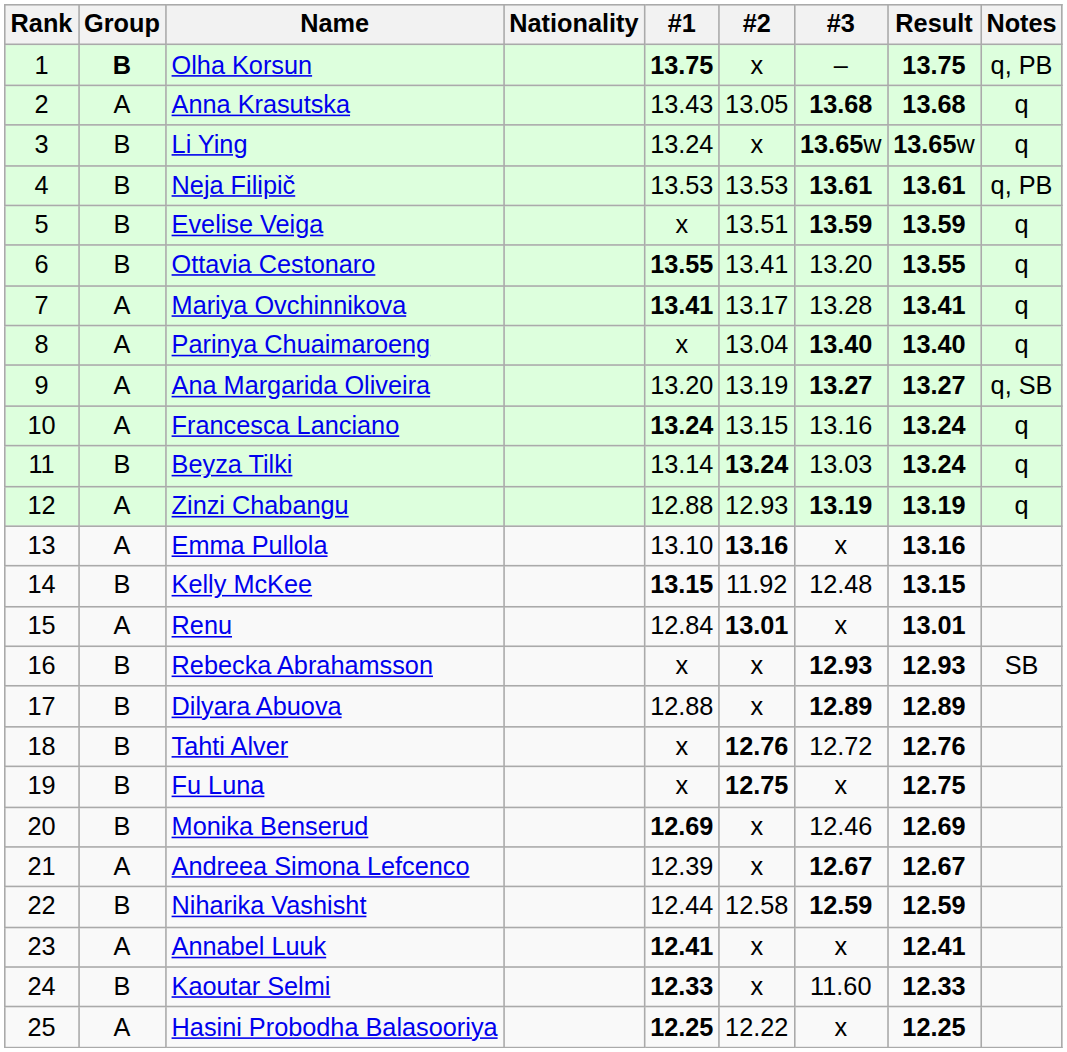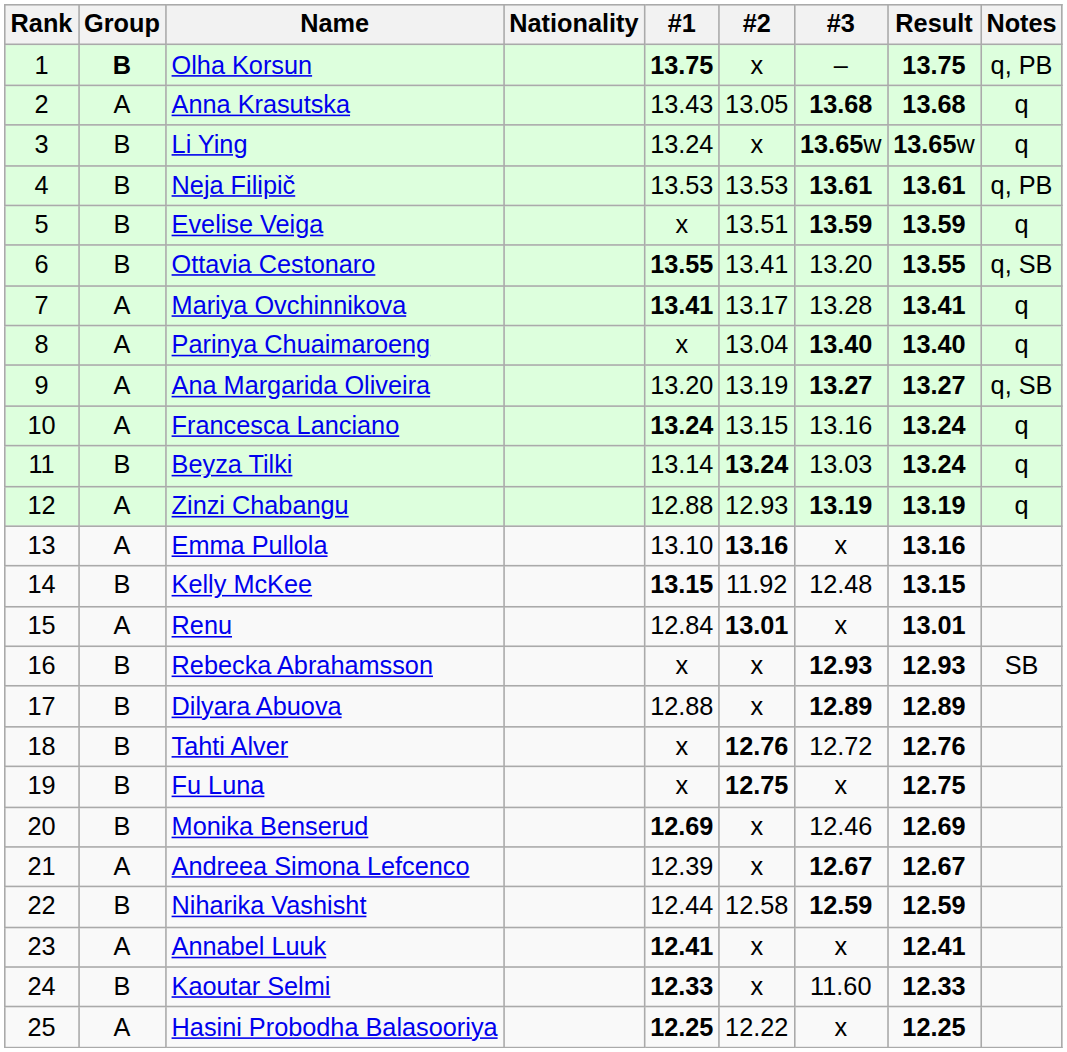 <table class="wikitable sortable" style="text-align:center">
 <tr>
 <th>Rank</th>
 <th>Group</th>
 <th>Name</th>
 <th>Nationality</th>
 <th>#1</th>
 <th>#2</th>
 <th>#3</th>
 <th>Result</th>
 <th>Notes</th>
 </tr>
 <tr bgcolor=ddffdd>
 <td>1</td>
 <td><strong>B</strong></td>
 <td align=left><a href='#'>Olha Korsun</a></td>
 <td align=left></td>
 <td><strong>13.75</strong></td>
 <td>x</td>
 <td>–</td>
 <td><strong>13.75</strong></td>
 <td>q, PB</td>
 </tr>
 <tr bgcolor=ddffdd>
 <td>2</td>
 <td>A</td>
 <td align=left><a href='#'>Anna Krasutska</a></td>
 <td align=left></td>
 <td>13.43</td>
 <td>13.05</td>
 <td><strong>13.68</strong></td>
 <td><strong>13.68</strong></td>
 <td>q</td>
 </tr>
 <tr bgcolor=ddffdd>
 <td>3</td>
 <td>B</td>
 <td align=left><a href='#'>Li Ying</a></td>
 <td align=left></td>
 <td>13.24</td>
 <td>x</td>
 <td><strong>13.65</strong>w</td>
 <td><strong>13.65</strong>w</td>
 <td>q</td>
 </tr>
 <tr bgcolor=ddffdd>
 <td>4</td>
 <td>B</td>
 <td align=left><a href='#'>Neja Filipič</a></td>
 <td align=left></td>
 <td>13.53</td>
 <td>13.53</td>
 <td><strong>13.61</strong></td>
 <td><strong>13.61</strong></td>
 <td>q, PB</td>
 </tr>
 <tr bgcolor=ddffdd>
 <td>5</td>
 <td>B</td>
 <td align=left><a href='#'>Evelise Veiga</a></td>
 <td align=left></td>
 <td>x</td>
 <td>13.51</td>
 <td><strong>13.59</strong></td>
 <td><strong>13.59</strong></td>
 <td>q</td>
 </tr>
 <tr bgcolor=ddffdd>
 <td>6</td>
 <td>B</td>
 <td align=left><a href='#'>Ottavia Cestonaro</a></td>
 <td align=left></td>
 <td><strong>13.55</strong></td>
 <td>13.41</td>
 <td>13.20</td>
 <td><strong>13.55</strong></td>
-<td>q</td>
+<td>q, SB</td>
 </tr>
 <tr bgcolor=ddffdd>
 <td>7</td>
 <td>A</td>
 <td align=left><a href='#'>Mariya Ovchinnikova</a></td>
 <td align=left></td>
 <td><strong>13.41</strong></td>
 <td>13.17</td>
 <td>13.28</td>
 <td><strong>13.41</strong></td>
 <td>q</td>
 </tr>
 <tr bgcolor=ddffdd>
 <td>8</td>
 <td>A</td>
 <td align=left><a href='#'>Parinya Chuaimaroeng</a></td>
 <td align=left></td>
 <td>x</td>
 <td>13.04</td>
 <td><strong>13.40</strong></td>
 <td><strong>13.40</strong></td>
 <td>q</td>
 </tr>
 <tr bgcolor=ddffdd>
 <td>9</td>
 <td>A</td>
 <td align=left><a href='#'>Ana Margarida Oliveira</a></td>
 <td align=left></td>
 <td>13.20</td>
 <td>13.19</td>
 <td><strong>13.27</strong></td>
 <td><strong>13.27</strong></td>
 <td>q, SB</td>
 </tr>
 <tr bgcolor=ddffdd>
 <td>10</td>
 <td>A</td>
 <td align=left><a href='#'>Francesca Lanciano</a></td>
 <td align=left></td>
 <td><strong>13.24</strong></td>
 <td>13.15</td>
 <td>13.16</td>
 <td><strong>13.24</strong></td>
 <td>q</td>
 </tr>
 <tr bgcolor=ddffdd>
 <td>11</td>
 <td>B</td>
 <td align=left><a href='#'>Beyza Tilki</a></td>
 <td align=left></td>
 <td>13.14</td>
 <td><strong>13.24</strong></td>
 <td>13.03</td>
 <td><strong>13.24</strong></td>
 <td>q</td>
 </tr>
 <tr bgcolor=ddffdd>
 <td>12</td>
 <td>A</td>
 <td align=left><a href='#'>Zinzi Chabangu</a></td>
 <td align=left></td>
 <td>12.88</td>
 <td>12.93</td>
 <td><strong>13.19</strong></td>
 <td><strong>13.19</strong></td>
 <td>q</td>
 </tr>
 <tr>
 <td>13</td>
 <td>A</td>
 <td align=left><a href='#'>Emma Pullola</a></td>
 <td align=left></td>
 <td>13.10</td>
 <td><strong>13.16</strong></td>
 <td>x</td>
 <td><strong>13.16</strong></td>
 <td></td>
 </tr>
 <tr>
 <td>14</td>
 <td>B</td>
 <td align=left><a href='#'>Kelly McKee</a></td>
 <td align=left></td>
 <td><strong>13.15</strong></td>
 <td>11.92</td>
 <td>12.48</td>
 <td><strong>13.15</strong></td>
 <td></td>
 </tr>
 <tr>
 <td>15</td>
 <td>A</td>
 <td align=left><a href='#'>Renu</a></td>
 <td align=left></td>
 <td>12.84</td>
 <td><strong>13.01</strong></td>
 <td>x</td>
 <td><strong>13.01</strong></td>
 <td></td>
 </tr>
 <tr>
 <td>16</td>
 <td>B</td>
 <td align=left><a href='#'>Rebecka Abrahamsson</a></td>
 <td align=left></td>
 <td>x</td>
 <td>x</td>
 <td><strong>12.93</strong></td>
 <td><strong>12.93</strong></td>
 <td>SB</td>
 </tr>
 <tr>
 <td>17</td>
 <td>B</td>
 <td align=left><a href='#'>Dilyara Abuova</a></td>
 <td align=left></td>
 <td>12.88</td>
 <td>x</td>
 <td><strong>12.89</strong></td>
 <td><strong>12.89</strong></td>
 <td></td>
 </tr>
 <tr>
 <td>18</td>
 <td>B</td>
 <td align=left><a href='#'>Tahti Alver</a></td>
 <td align=left></td>
 <td>x</td>
 <td><strong>12.76</strong></td>
 <td>12.72</td>
 <td><strong>12.76</strong></td>
 <td></td>
 </tr>
 <tr>
 <td>19</td>
 <td>B</td>
 <td align=left><a href='#'>Fu Luna</a></td>
 <td align=left></td>
 <td>x</td>
 <td><strong>12.75</strong></td>
 <td>x</td>
 <td><strong>12.75</strong></td>
 <td></td>
 </tr>
 <tr>
 <td>20</td>
 <td>B</td>
 <td align=left><a href='#'>Monika Benserud</a></td>
 <td align=left></td>
 <td><strong>12.69</strong></td>
 <td>x</td>
 <td>12.46</td>
 <td><strong>12.69</strong></td>
 <td></td>
 </tr>
 <tr>
 <td>21</td>
 <td>A</td>
 <td align=left><a href='#'>Andreea Simona Lefcenco</a></td>
 <td align=left></td>
 <td>12.39</td>
 <td>x</td>
 <td><strong>12.67</strong></td>
 <td><strong>12.67</strong></td>
 <td></td>
 </tr>
 <tr>
 <td>22</td>
 <td>B</td>
 <td align=left><a href='#'>Niharika Vashisht</a></td>
 <td align=left></td>
 <td>12.44</td>
 <td>12.58</td>
 <td><strong>12.59</strong></td>
 <td><strong>12.59</strong></td>
 <td></td>
 </tr>
 <tr>
 <td>23</td>
 <td>A</td>
 <td align=left><a href='#'>Annabel Luuk</a></td>
 <td align=left></td>
 <td><strong>12.41</strong></td>
 <td>x</td>
 <td>x</td>
 <td><strong>12.41</strong></td>
 <td></td>
 </tr>
 <tr>
 <td>24</td>
 <td>B</td>
 <td align=left><a href='#'>Kaoutar Selmi</a></td>
 <td align=left></td>
 <td><strong>12.33</strong></td>
 <td>x</td>
 <td>11.60</td>
 <td><strong>12.33</strong></td>
 <td></td>
 </tr>
 <tr>
 <td>25</td>
 <td>A</td>
 <td align=left><a href='#'>Hasini Probodha Balasooriya</a></td>
 <td align=left></td>
 <td><strong>12.25</strong></td>
 <td>12.22</td>
 <td>x</td>
 <td><strong>12.25</strong></td>
 <td></td>
 </tr>
 </table>
